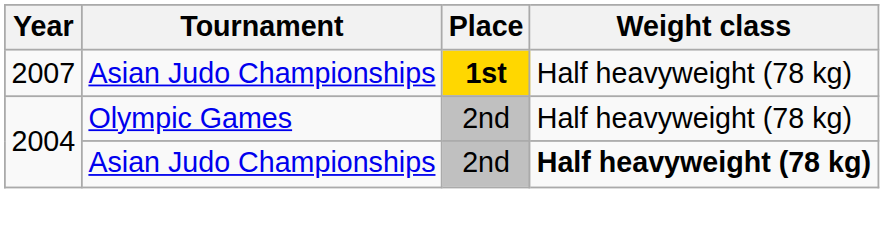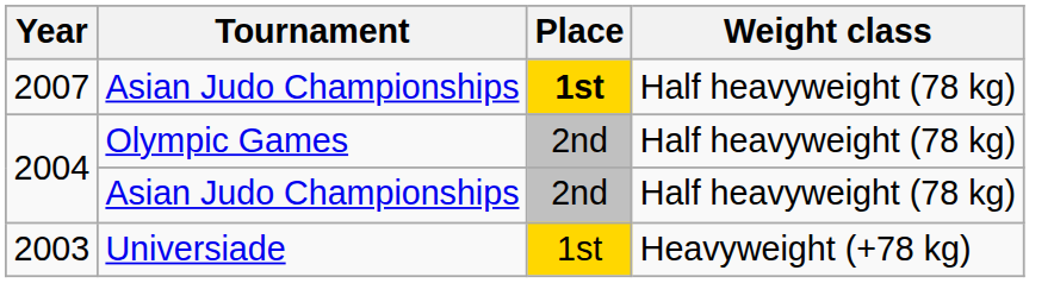 <table class=wikitable>
 <tr>
 <th>Year</th>
 <th>Tournament</th>
 <th>Place</th>
 <th>Weight class</th>
 </tr>
 <tr>
 <td>2007</td>
 <td><a href='#'>Asian Judo Championships</a></td>
 <td bgcolor="gold" align="center"><strong>1st</strong></td>
 <td>Half heavyweight (78 kg)</td>
 </tr>
 <tr>
 <td rowspan=2>2004</td>
 <td><a href='#'>Olympic Games</a></td>
 <td bgcolor="silver" align="center">2nd</td>
 <td>Half heavyweight (78 kg)</td>
 </tr>
 <tr>
 <td><a href='#'>Asian Judo Championships</a></td>
 <td bgcolor="silver" align="center">2nd</td>
-<td><strong>Half heavyweight (78 kg)</strong></td>
+<td>Half heavyweight (78 kg)</td>
+</tr>
+<tr>
+<td>2003</td>
+<td><a href='#'>Universiade</a></td>
+<td bgcolor="gold" align="center">1st</td>
+<td>Heavyweight (+78 kg)</td>
 </tr>
 </table>
